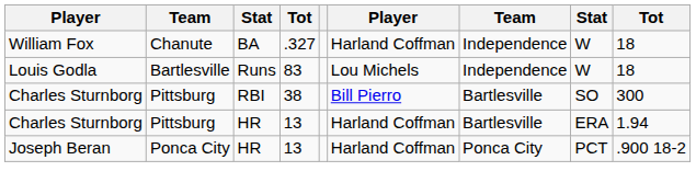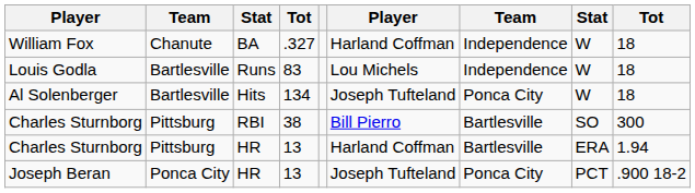 <table class="wikitable">
 <tr>
 <th>Player</th>
 <th>Team</th>
 <th>Stat</th>
 <th>Tot</th>
 <th></th>
 <th>Player</th>
 <th>Team</th>
 <th>Stat</th>
 <th>Tot</th>
 </tr>
 <tr>
 <td>William Fox</td>
 <td>Chanute</td>
 <td>BA</td>
 <td>.327</td>
 <td></td>
 <td>Harland Coffman</td>
 <td>Independence</td>
 <td>W</td>
 <td>18</td>
 </tr>
 <tr>
 <td>Louis Godla</td>
 <td>Bartlesville</td>
 <td>Runs</td>
 <td>83</td>
 <td></td>
 <td>Lou Michels</td>
 <td>Independence</td>
 <td>W</td>
 <td>18</td>
 </tr>
 <tr>
+<td>Al Solenberger</td>
+<td>Bartlesville</td>
+<td>Hits</td>
+<td>134</td>
+<td></td>
+<td>Joseph Tufteland</td>
+<td>Ponca City</td>
+<td>W</td>
+<td>18</td>
+</tr>
+<tr>
 <td>Charles Sturnborg</td>
 <td>Pittsburg</td>
 <td>RBI</td>
 <td>38</td>
 <td></td>
 <td><a href='#'>Bill Pierro</a></td>
 <td>Bartlesville</td>
 <td>SO</td>
 <td>300</td>
 </tr>
 <tr>
 <td>Charles Sturnborg</td>
 <td>Pittsburg</td>
 <td>HR</td>
 <td>13</td>
 <td></td>
 <td>Harland Coffman</td>
 <td>Bartlesville</td>
 <td>ERA</td>
 <td>1.94</td>
 </tr>
 <tr>
 <td>Joseph Beran</td>
 <td>Ponca City</td>
 <td>HR</td>
 <td>13</td>
 <td></td>
-<td>Harland Coffman</td>
+<td>Joseph Tufteland</td>
 <td>Ponca City</td>
 <td>PCT</td>
 <td>.900 18-2</td>
 </tr>
 </table>
